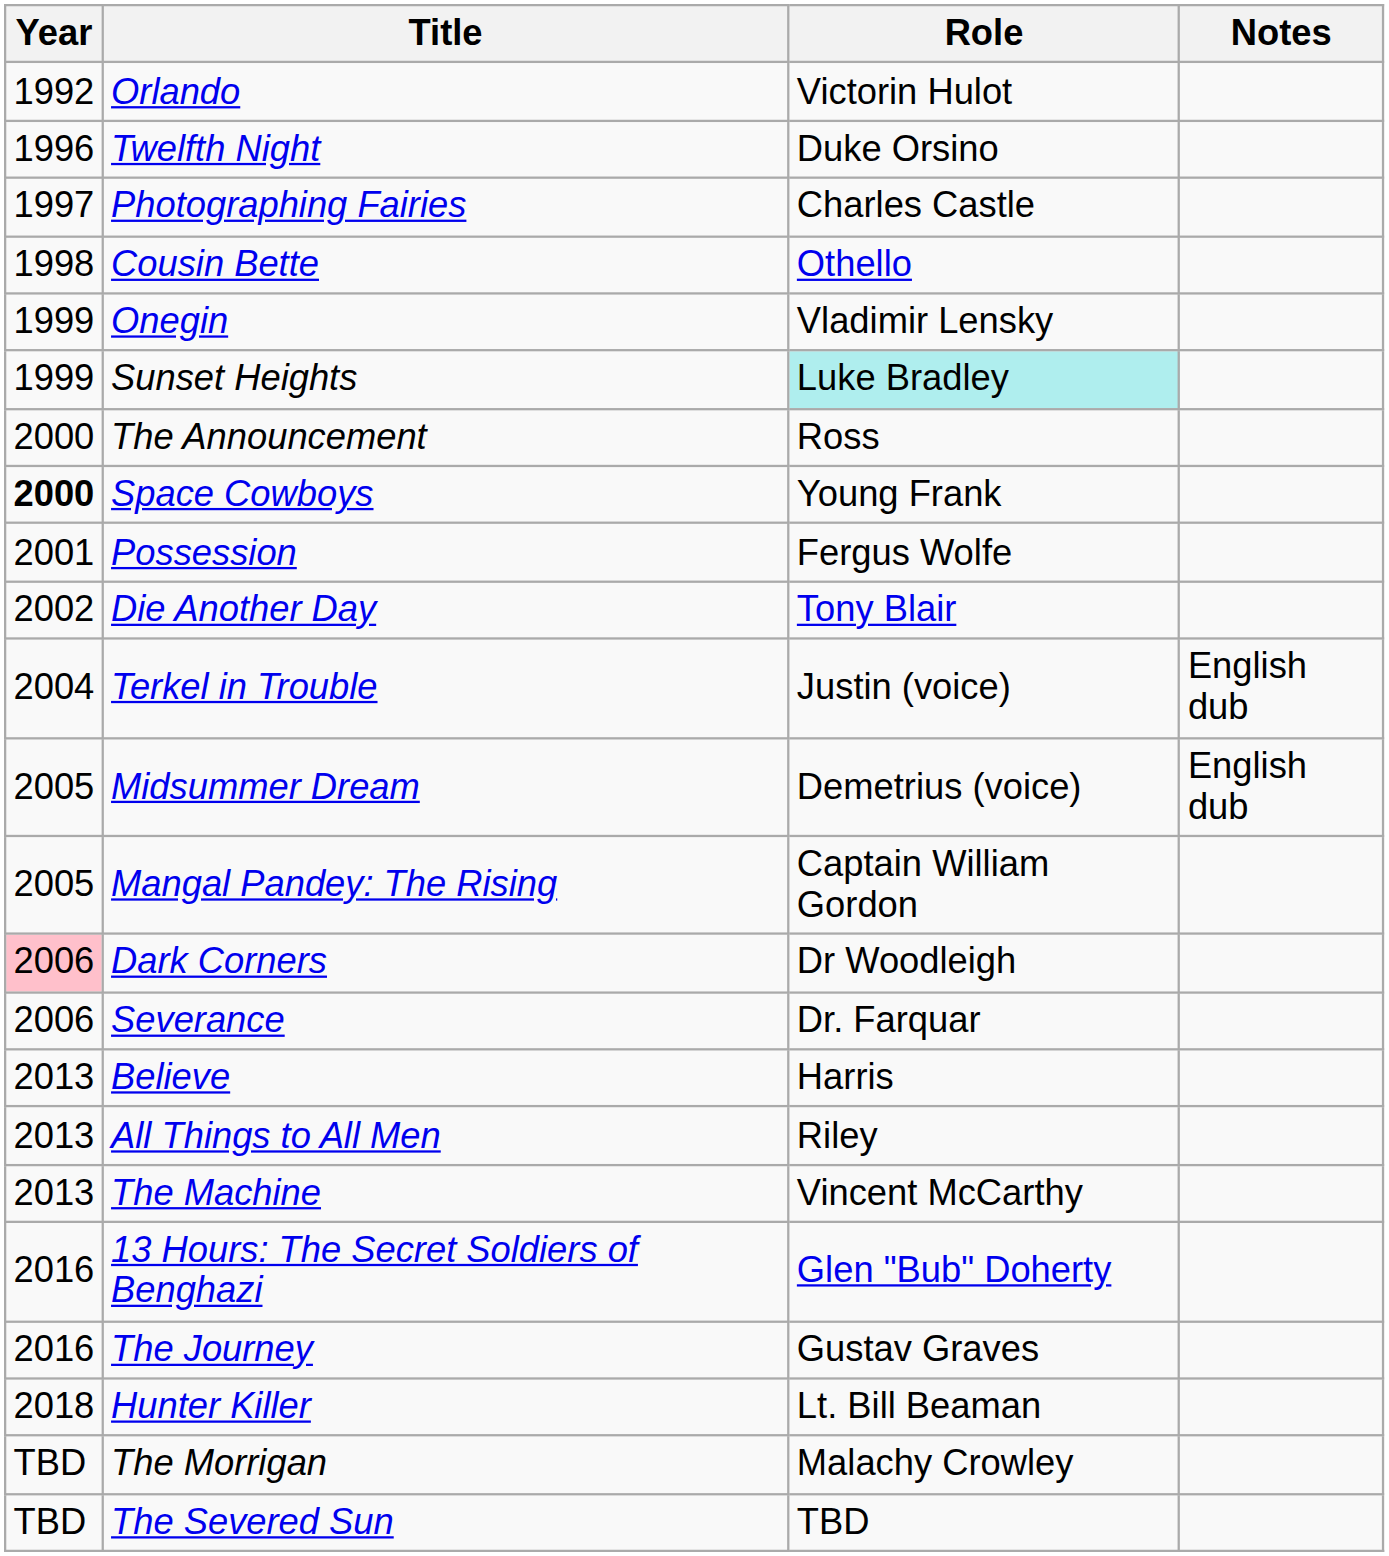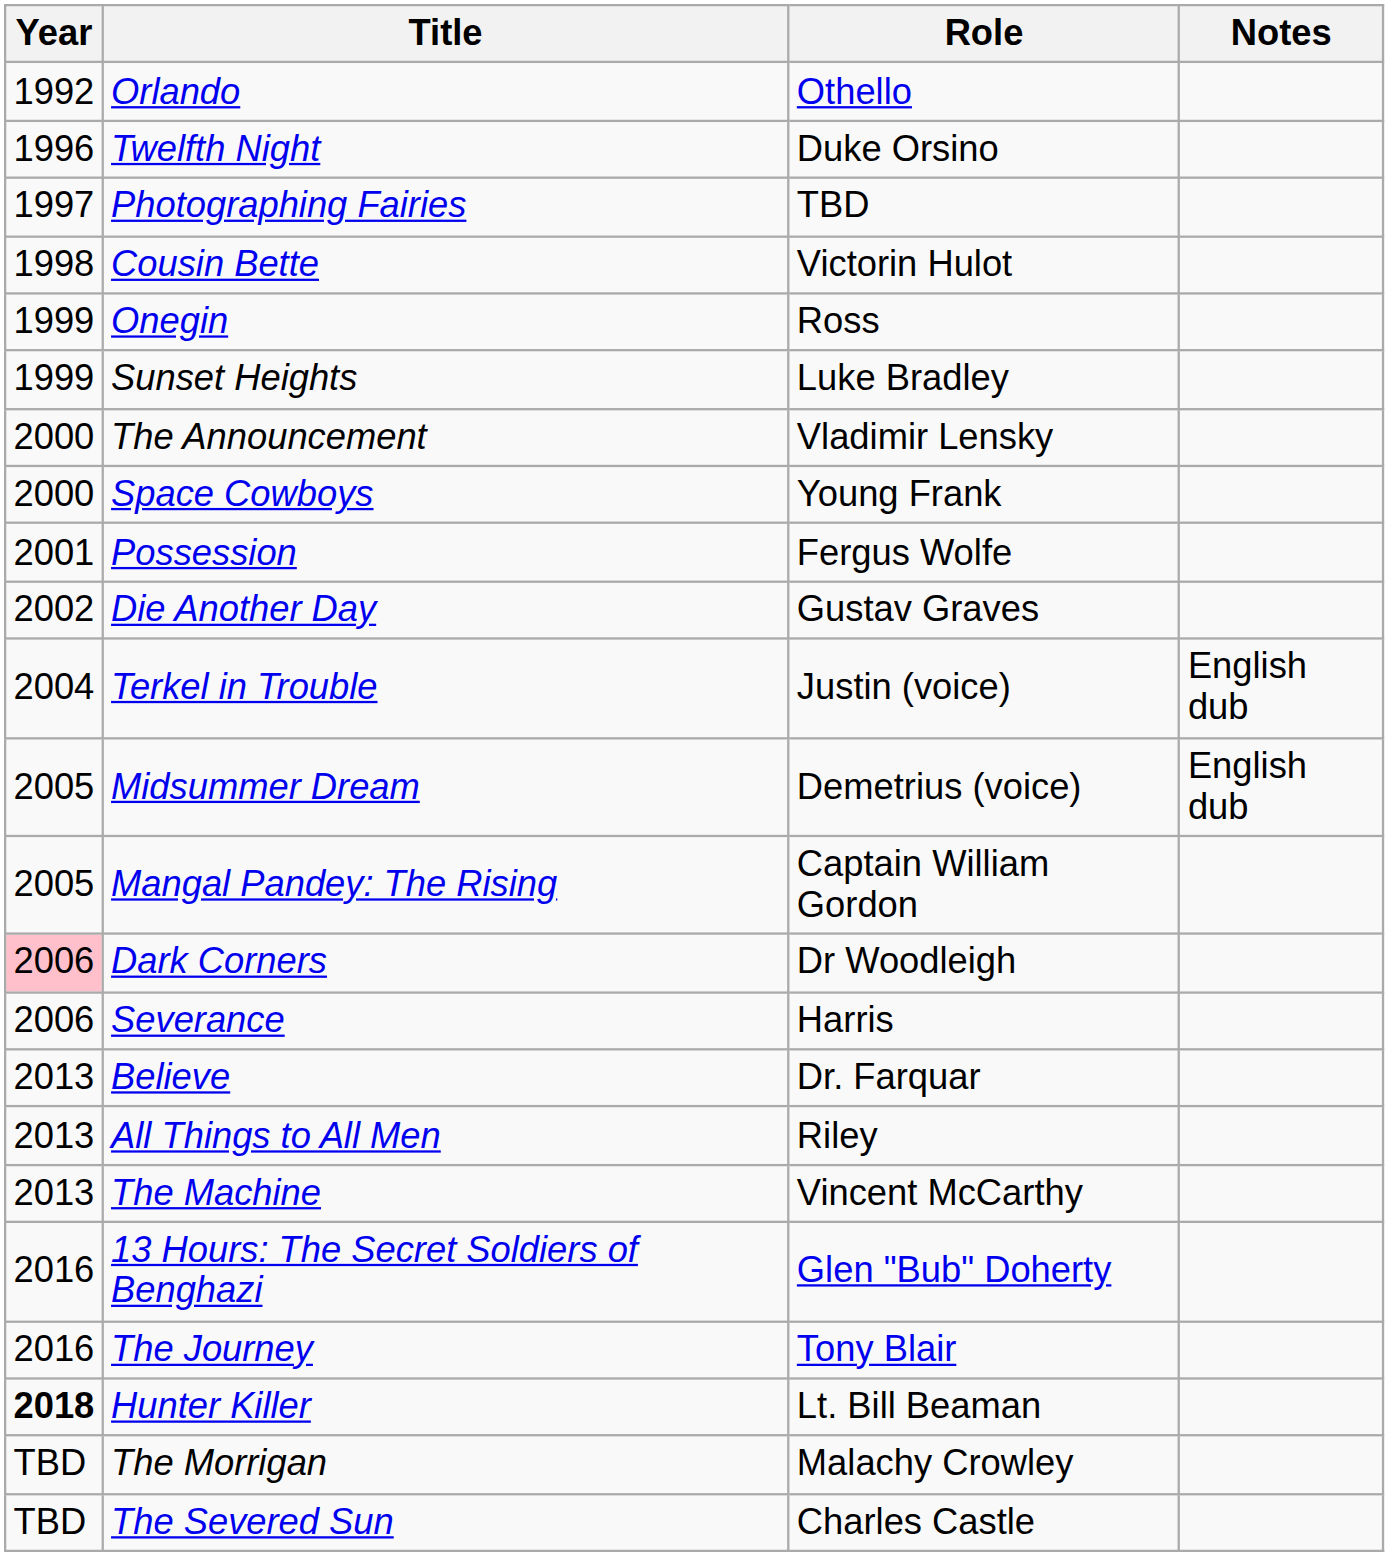 <table class="wikitable">
 <tr>
 <th>Year</th>
 <th>Title</th>
 <th>Role</th>
 <th>Notes</th>
 </tr>
 <tr>
 <td>1992</td>
 <td><em><a href='#'>Orlando</a></em></td>
-<td>Victorin Hulot</td>
+<td><a href='#'>Othello</a></td>
 <td></td>
 </tr>
 <tr>
 <td>1996</td>
 <td><em><a href='#'>Twelfth Night</a></em></td>
 <td>Duke Orsino</td>
 <td></td>
 </tr>
 <tr>
 <td>1997</td>
 <td><em><a href='#'>Photographing Fairies</a></em></td>
-<td>Charles Castle</td>
+<td>TBD</td>
 <td></td>
 </tr>
 <tr>
 <td>1998</td>
 <td><em><a href='#'>Cousin Bette</a></em></td>
-<td><a href='#'>Othello</a></td>
+<td>Victorin Hulot</td>
 <td></td>
 </tr>
 <tr>
 <td>1999</td>
 <td><em><a href='#'>Onegin</a></em></td>
-<td>Vladimir Lensky</td>
+<td>Ross</td>
 <td></td>
 </tr>
 <tr>
 <td>1999</td>
 <td><em>Sunset Heights</em></td>
-<td style="background: paleturquoise;">Luke Bradley</td>
+<td>Luke Bradley</td>
 <td></td>
 </tr>
 <tr>
 <td>2000</td>
 <td><em>The Announcement</em></td>
-<td>Ross</td>
+<td>Vladimir Lensky</td>
 <td></td>
 </tr>
 <tr>
-<td><strong>2000</strong></td>
+<td>2000</td>
 <td><em><a href='#'>Space Cowboys</a></em></td>
 <td>Young Frank</td>
 <td></td>
 </tr>
 <tr>
 <td>2001</td>
 <td><em><a href='#'>Possession</a></em></td>
 <td>Fergus Wolfe</td>
 <td></td>
 </tr>
 <tr>
 <td>2002</td>
 <td><em><a href='#'>Die Another Day</a></em></td>
-<td><a href='#'>Tony Blair</a></td>
+<td>Gustav Graves</td>
 <td></td>
 </tr>
 <tr>
 <td>2004</td>
 <td><em><a href='#'>Terkel in Trouble</a></em></td>
 <td>Justin (voice)</td>
 <td>English dub</td>
 </tr>
 <tr>
 <td>2005</td>
 <td><em><a href='#'>Midsummer Dream</a></em></td>
 <td>Demetrius (voice)</td>
 <td>English dub</td>
 </tr>
 <tr>
 <td>2005</td>
 <td><em><a href='#'>Mangal Pandey: The Rising</a></em></td>
 <td>Captain William Gordon</td>
 <td></td>
 </tr>
 <tr>
 <td style="background: pink;">2006</td>
 <td><em><a href='#'>Dark Corners</a></em></td>
 <td>Dr Woodleigh</td>
 <td></td>
 </tr>
 <tr>
 <td>2006</td>
 <td><em><a href='#'>Severance</a></em></td>
-<td>Dr. Farquar</td>
+<td>Harris</td>
 <td></td>
 </tr>
 <tr>
 <td>2013</td>
 <td><em><a href='#'>Believe</a></em></td>
-<td>Harris</td>
+<td>Dr. Farquar</td>
 <td></td>
 </tr>
 <tr>
 <td>2013</td>
 <td><em><a href='#'>All Things to All Men</a></em></td>
 <td>Riley</td>
 <td></td>
 </tr>
 <tr>
 <td>2013</td>
 <td><em><a href='#'>The Machine</a></em></td>
 <td>Vincent McCarthy</td>
 <td></td>
 </tr>
 <tr>
 <td>2016</td>
 <td><em><a href='#'>13 Hours: The Secret Soldiers of Benghazi</a></em></td>
 <td><a href='#'>Glen "Bub" Doherty</a></td>
 <td></td>
 </tr>
 <tr>
 <td>2016</td>
 <td><em><a href='#'>The Journey</a></em></td>
-<td>Gustav Graves</td>
+<td><a href='#'>Tony Blair</a></td>
 <td></td>
 </tr>
 <tr>
-<td>2018</td>
+<td><strong>2018</strong></td>
 <td><em><a href='#'>Hunter Killer</a></em></td>
 <td>Lt. Bill Beaman</td>
 <td></td>
 </tr>
 <tr>
 <td>TBD</td>
 <td><em>The Morrigan</em></td>
 <td>Malachy Crowley</td>
 <td></td>
 </tr>
 <tr>
 <td>TBD</td>
 <td><em><a href='#'>The Severed Sun</a></em></td>
-<td>TBD</td>
+<td>Charles Castle</td>
 <td></td>
 </tr>
 <tr>
 </tr>
 </table>
